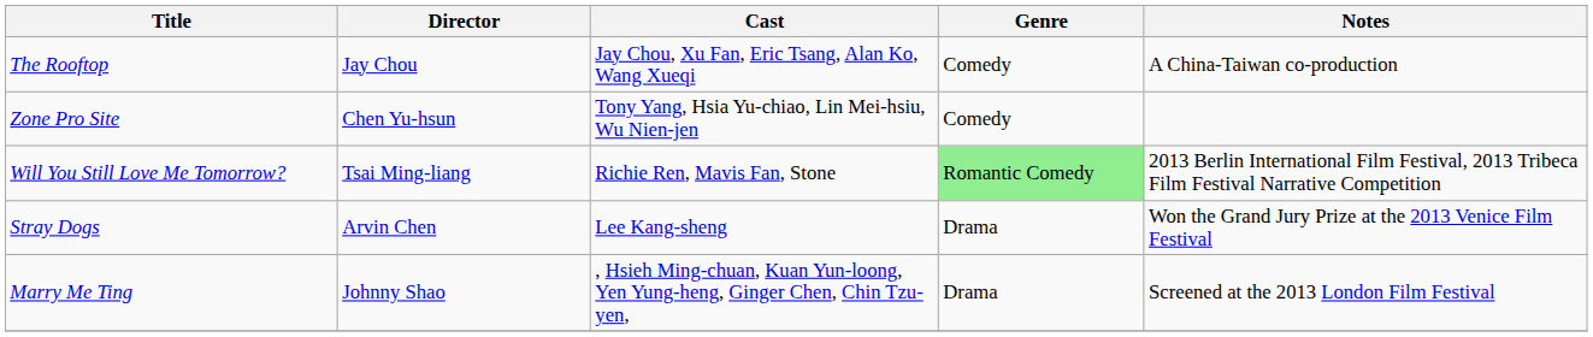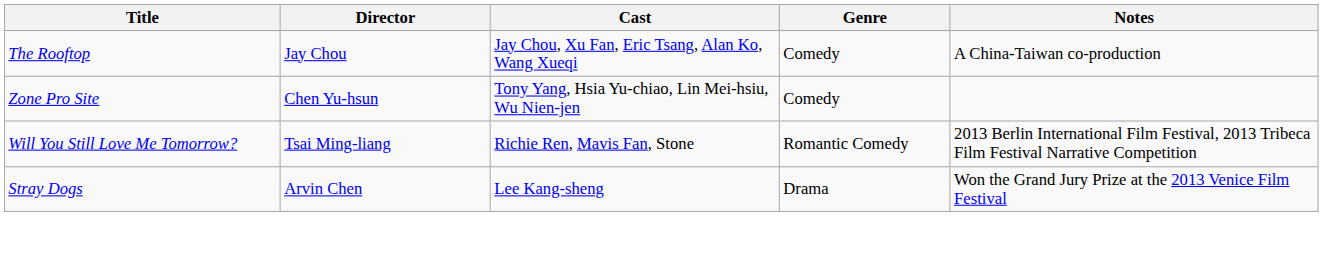 <table class="wikitable sortable" width= "100%">
 <tr>
 <th width=21%>Title</th>
 <th width=16%>Director</th>
 <th class="unsortable" width=22%>Cast</th>
 <th width=13%>Genre</th>
 <th class="unsortable" width=28%>Notes</th>
 </tr>
 <tr>
 <td><em><a href='#'>The Rooftop</a></em></td>
 <td><a href='#'>Jay Chou</a></td>
 <td><a href='#'>Jay Chou</a>, <a href='#'>Xu Fan</a>, <a href='#'>Eric Tsang</a>, <a href='#'>Alan Ko</a>, <a href='#'>Wang Xueqi</a></td>
 <td>Comedy</td>
 <td>A China-Taiwan co-production</td>
 </tr>
 <tr>
 <td><em><a href='#'>Zone Pro Site</a></em></td>
 <td><a href='#'>Chen Yu-hsun</a></td>
 <td><a href='#'>Tony Yang</a>, Hsia Yu-chiao, Lin Mei-hsiu, <a href='#'>Wu Nien-jen</a></td>
 <td>Comedy</td>
 <td></td>
 </tr>
 <tr>
 <td><em><a href='#'>Will You Still Love Me Tomorrow?</a></em></td>
 <td><a href='#'>Tsai Ming-liang</a></td>
 <td><a href='#'>Richie Ren</a>, <a href='#'>Mavis Fan</a>, Stone</td>
-<td style="background: lightgreen;">Romantic Comedy</td>
+<td>Romantic Comedy</td>
 <td>2013 Berlin International Film Festival, 2013 Tribeca Film Festival Narrative Competition</td>
 </tr>
 <tr>
 <td><em><a href='#'>Stray Dogs</a></em></td>
 <td><a href='#'>Arvin Chen</a></td>
 <td><a href='#'>Lee Kang-sheng</a></td>
 <td>Drama</td>
 <td>Won the Grand Jury Prize at the <a href='#'>2013 Venice Film Festival</a></td>
 </tr>
 <tr>
-<td><em><a href='#'>Marry Me Ting</a></em></td>
-<td><a href='#'>Johnny Shao</a></td>
-<td>, <a href='#'>Hsieh Ming-chuan</a>, <a href='#'>Kuan Yun-loong</a>, <a href='#'>Yen Yung-heng</a>, <a href='#'>Ginger Chen</a>, <a href='#'>Chin Tzu-yen</a>, </td>
-<td>Drama</td>
-<td>Screened at the 2013 <a href='#'>London Film Festival</a></td>
-</tr>
-<tr>
 </tr>
 </table>
